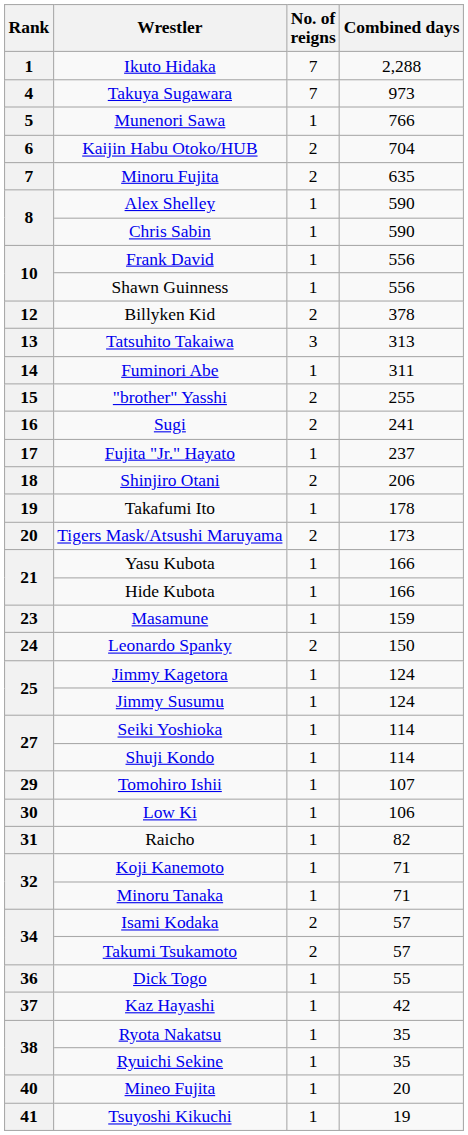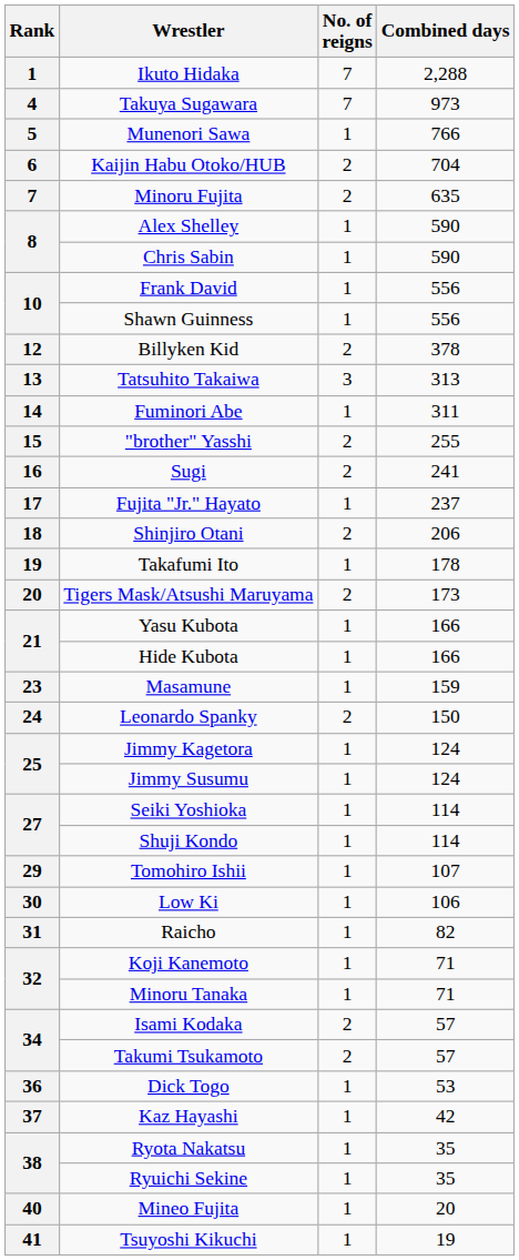 <table class="wikitable sortable" style="text-align:center">
 <tr>
 <th>Rank</th>
 <th>Wrestler</th>
 <th>No. of<br>reigns</th>
 <th>Combined days</th>
 </tr>
 <tr>
 <th>1</th>
 <td><a href='#'>Ikuto Hidaka</a></td>
 <td>7</td>
 <td>2,288</td>
 </tr>
 <tr>
 <th>4</th>
 <td><a href='#'>Takuya Sugawara</a></td>
 <td>7</td>
 <td>973</td>
 </tr>
 <tr>
 <th>5</th>
 <td><a href='#'>Munenori Sawa</a></td>
 <td>1</td>
 <td>766</td>
 </tr>
 <tr>
 <th>6</th>
 <td><a href='#'>Kaijin Habu Otoko/HUB</a></td>
 <td>2</td>
 <td>704</td>
 </tr>
 <tr>
 <th>7</th>
 <td><a href='#'>Minoru Fujita</a></td>
 <td>2</td>
 <td>635</td>
 </tr>
 <tr>
 <th rowspan=2>8</th>
 <td><a href='#'>Alex Shelley</a></td>
 <td>1</td>
 <td>590</td>
 </tr>
 <tr>
 <td><a href='#'>Chris Sabin</a></td>
 <td>1</td>
 <td>590</td>
 </tr>
 <tr>
 <th rowspan=2>10</th>
 <td><a href='#'>Frank David</a></td>
 <td>1</td>
 <td>556</td>
 </tr>
 <tr>
 <td>Shawn Guinness</td>
 <td>1</td>
 <td>556</td>
 </tr>
 <tr>
 <th>12</th>
 <td>Billyken Kid</td>
 <td>2</td>
 <td>378</td>
 </tr>
 <tr>
 <th>13</th>
 <td><a href='#'>Tatsuhito Takaiwa</a></td>
 <td>3</td>
 <td>313</td>
 </tr>
 <tr>
 <th>14</th>
 <td><a href='#'>Fuminori Abe</a></td>
 <td>1</td>
 <td>311</td>
 </tr>
 <tr>
 <th>15</th>
 <td><a href='#'>"brother" Yasshi</a></td>
 <td>2</td>
 <td>255</td>
 </tr>
 <tr>
 <th>16</th>
 <td><a href='#'>Sugi</a></td>
 <td>2</td>
 <td>241</td>
 </tr>
 <tr>
 <th>17</th>
 <td><a href='#'>Fujita "Jr." Hayato</a></td>
 <td>1</td>
 <td>237</td>
 </tr>
 <tr>
 <th>18</th>
 <td><a href='#'>Shinjiro Otani</a></td>
 <td>2</td>
 <td>206</td>
 </tr>
 <tr>
 <th>19</th>
 <td>Takafumi Ito</td>
 <td>1</td>
 <td>178</td>
 </tr>
 <tr>
 <th>20</th>
 <td><a href='#'>Tigers Mask/Atsushi Maruyama</a></td>
 <td>2</td>
 <td>173</td>
 </tr>
 <tr>
 <th rowspan=2>21</th>
 <td>Yasu Kubota</td>
 <td>1</td>
 <td>166</td>
 </tr>
 <tr>
 <td>Hide Kubota</td>
 <td>1</td>
 <td>166</td>
 </tr>
 <tr>
 <th>23</th>
 <td><a href='#'>Masamune</a></td>
 <td>1</td>
 <td>159</td>
 </tr>
 <tr>
 <th>24</th>
 <td><a href='#'>Leonardo Spanky</a></td>
 <td>2</td>
 <td>150</td>
 </tr>
 <tr>
 <th rowspan=2>25</th>
 <td><a href='#'>Jimmy Kagetora</a></td>
 <td>1</td>
 <td>124</td>
 </tr>
 <tr>
 <td><a href='#'>Jimmy Susumu</a></td>
 <td>1</td>
 <td>124</td>
 </tr>
 <tr>
 <th rowspan=2>27</th>
 <td><a href='#'>Seiki Yoshioka</a></td>
 <td>1</td>
 <td>114</td>
 </tr>
 <tr>
 <td><a href='#'>Shuji Kondo</a></td>
 <td>1</td>
 <td>114</td>
 </tr>
 <tr>
 <th>29</th>
 <td><a href='#'>Tomohiro Ishii</a></td>
 <td>1</td>
 <td>107</td>
 </tr>
 <tr>
 <th>30</th>
 <td><a href='#'>Low Ki</a></td>
 <td>1</td>
 <td>106</td>
 </tr>
 <tr>
 <th>31</th>
 <td>Raicho</td>
 <td>1</td>
 <td>82</td>
 </tr>
 <tr>
 <th rowspan=2>32</th>
 <td><a href='#'>Koji Kanemoto</a></td>
 <td>1</td>
 <td>71</td>
 </tr>
 <tr>
 <td><a href='#'>Minoru Tanaka</a></td>
 <td>1</td>
 <td>71</td>
 </tr>
 <tr>
 <th rowspan=2>34</th>
 <td><a href='#'>Isami Kodaka</a></td>
 <td>2</td>
 <td>57</td>
 </tr>
 <tr>
 <td><a href='#'>Takumi Tsukamoto</a></td>
 <td>2</td>
 <td>57</td>
 </tr>
 <tr>
 <th>36</th>
 <td><a href='#'>Dick Togo</a></td>
 <td>1</td>
-<td>55</td>
+<td>53</td>
 </tr>
 <tr>
 <th>37</th>
 <td><a href='#'>Kaz Hayashi</a></td>
 <td>1</td>
 <td>42</td>
 </tr>
 <tr>
 <th rowspan=2>38</th>
 <td><a href='#'>Ryota Nakatsu</a></td>
 <td>1</td>
 <td>35</td>
 </tr>
 <tr>
 <td><a href='#'>Ryuichi Sekine</a></td>
 <td>1</td>
 <td>35</td>
 </tr>
 <tr>
 <th>40</th>
 <td><a href='#'>Mineo Fujita</a></td>
 <td>1</td>
 <td>20</td>
 </tr>
 <tr>
 <th>41</th>
 <td><a href='#'>Tsuyoshi Kikuchi</a></td>
 <td>1</td>
 <td>19</td>
 </tr>
 <tr>
 </tr>
 </table>
